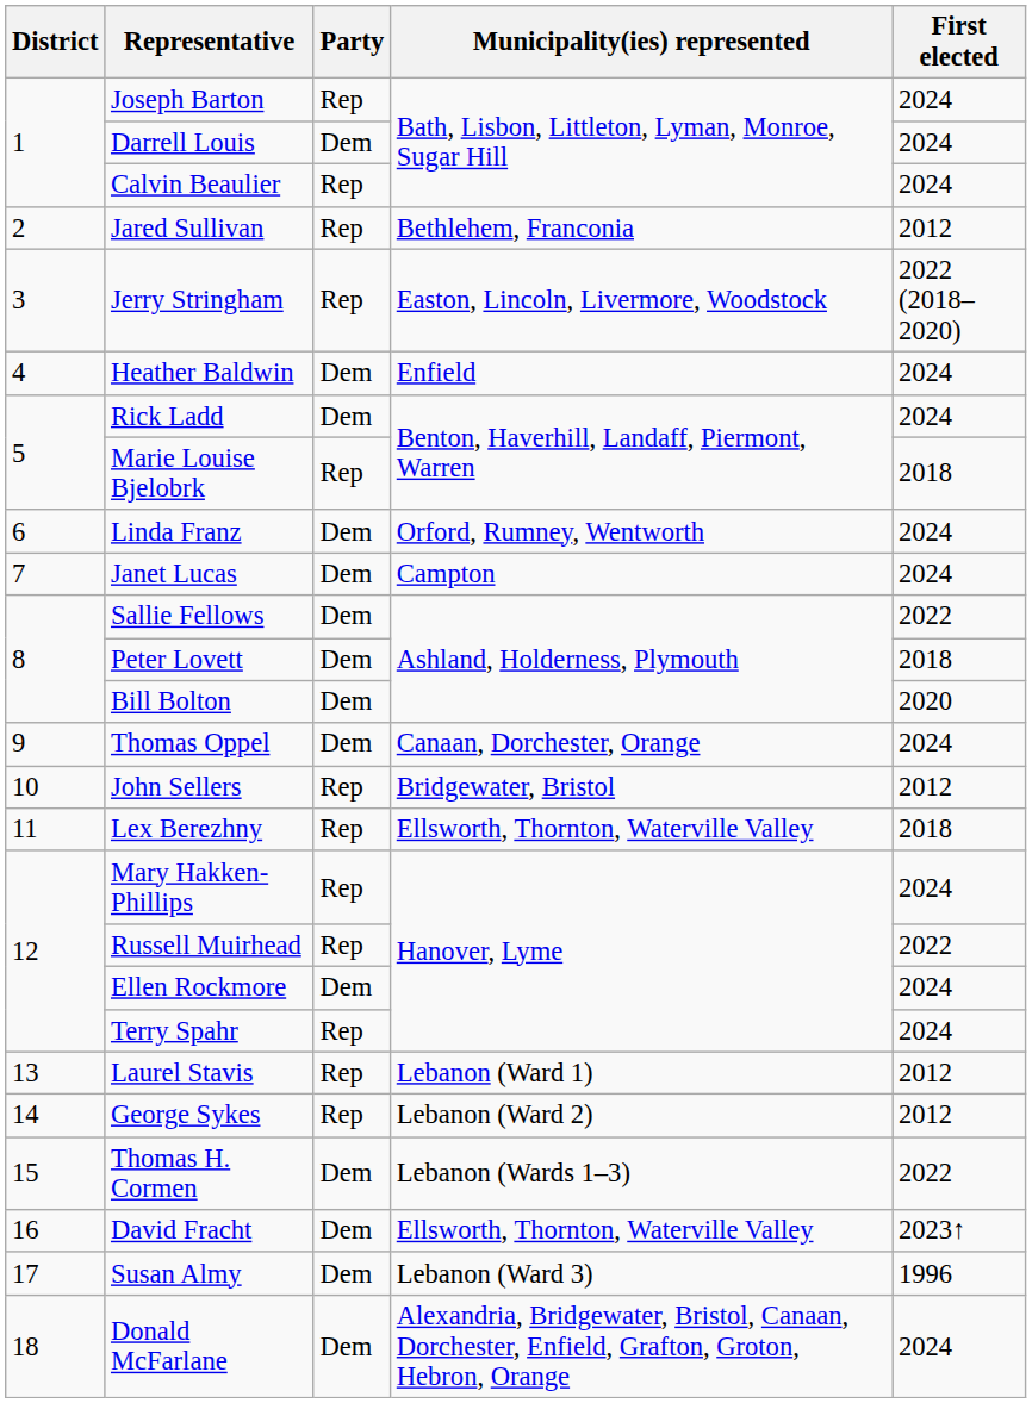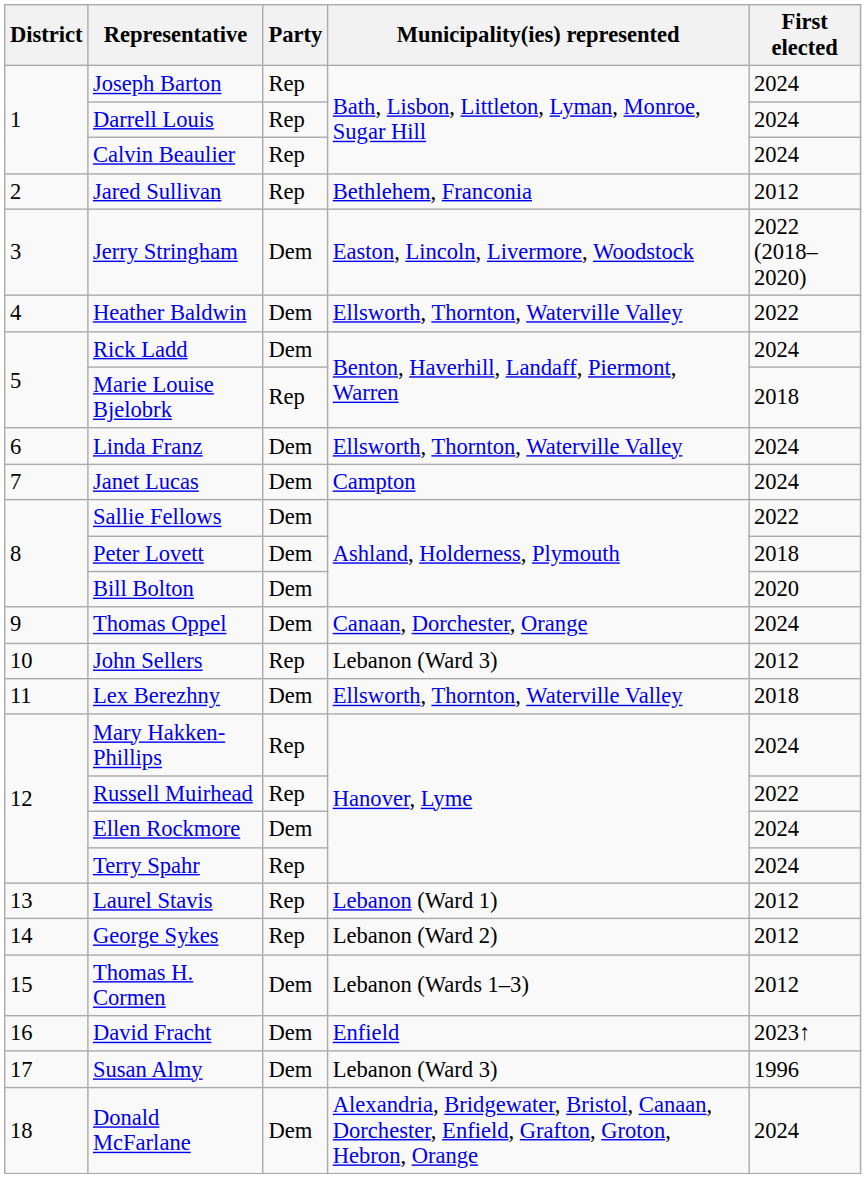 <table class="wikitable sortable">
 <tr>
 <th>District</th>
 <th>Representative</th>
 <th>Party</th>
 <th>Municipality(ies) represented</th>
 <th>First elected</th>
 </tr>
 <tr>
 <td rowspan=3>1</td>
 <td><a href='#'>Joseph Barton</a></td>
 <td>Rep</td>
 <td rowspan=3><a href='#'>Bath</a>, <a href='#'>Lisbon</a>, <a href='#'>Littleton</a>, <a href='#'>Lyman</a>, <a href='#'>Monroe</a>, <a href='#'>Sugar Hill</a></td>
 <td>2024</td>
 </tr>
 <tr>
 <td><a href='#'>Darrell Louis</a></td>
-<td>Dem</td>
+<td>Rep</td>
 <td>2024</td>
 </tr>
 <tr>
 <td><a href='#'>Calvin Beaulier</a></td>
 <td>Rep</td>
 <td>2024</td>
 </tr>
 <tr>
 <td>2</td>
 <td><a href='#'>Jared Sullivan</a></td>
 <td>Rep</td>
 <td><a href='#'>Bethlehem</a>, <a href='#'>Franconia</a></td>
 <td>2012</td>
 </tr>
 <tr>
 <td>3</td>
 <td><a href='#'>Jerry Stringham</a></td>
-<td>Rep</td>
+<td>Dem</td>
 <td><a href='#'>Easton</a>, <a href='#'>Lincoln</a>, <a href='#'>Livermore</a>, <a href='#'>Woodstock</a></td>
 <td>2022 (2018–2020)</td>
 </tr>
 <tr>
 <td>4</td>
 <td><a href='#'>Heather Baldwin</a></td>
 <td>Dem</td>
-<td><a href='#'>Enfield</a></td>
-<td>2024</td>
+<td><a href='#'>Ellsworth</a>, <a href='#'>Thornton</a>, <a href='#'>Waterville Valley</a></td>
+<td>2022</td>
 </tr>
 <tr>
 <td rowspan=2>5</td>
 <td><a href='#'>Rick Ladd</a></td>
 <td>Dem</td>
 <td rowspan=2><a href='#'>Benton</a>, <a href='#'>Haverhill</a>, <a href='#'>Landaff</a>, <a href='#'>Piermont</a>, <a href='#'>Warren</a></td>
 <td>2024</td>
 </tr>
 <tr>
 <td><a href='#'>Marie Louise Bjelobrk</a></td>
 <td>Rep</td>
 <td>2018</td>
 </tr>
 <tr>
 <td>6</td>
 <td><a href='#'>Linda Franz</a></td>
 <td>Dem</td>
-<td><a href='#'>Orford</a>, <a href='#'>Rumney</a>, <a href='#'>Wentworth</a></td>
+<td><a href='#'>Ellsworth</a>, <a href='#'>Thornton</a>, <a href='#'>Waterville Valley</a></td>
 <td>2024</td>
 </tr>
 <tr>
 <td>7</td>
 <td><a href='#'>Janet Lucas</a></td>
 <td>Dem</td>
 <td><a href='#'>Campton</a></td>
 <td>2024</td>
 </tr>
 <tr>
 <td rowspan=3>8</td>
 <td><a href='#'>Sallie Fellows</a></td>
 <td>Dem</td>
 <td rowspan=3><a href='#'>Ashland</a>, <a href='#'>Holderness</a>, <a href='#'>Plymouth</a></td>
 <td>2022</td>
 </tr>
 <tr>
 <td><a href='#'>Peter Lovett</a></td>
 <td>Dem</td>
 <td>2018</td>
 </tr>
 <tr>
 <td><a href='#'>Bill Bolton</a></td>
 <td>Dem</td>
 <td>2020</td>
 </tr>
 <tr>
 <td>9</td>
 <td><a href='#'>Thomas Oppel</a></td>
 <td>Dem</td>
 <td><a href='#'>Canaan</a>, <a href='#'>Dorchester</a>, <a href='#'>Orange</a></td>
 <td>2024</td>
 </tr>
 <tr>
 <td>10</td>
 <td><a href='#'>John Sellers</a></td>
 <td>Rep</td>
-<td><a href='#'>Bridgewater</a>, <a href='#'>Bristol</a></td>
+<td>Lebanon (Ward 3)</td>
 <td>2012</td>
 </tr>
 <tr>
 <td>11</td>
 <td><a href='#'>Lex Berezhny</a></td>
-<td>Rep</td>
+<td>Dem</td>
 <td><a href='#'>Ellsworth</a>, <a href='#'>Thornton</a>, <a href='#'>Waterville Valley</a></td>
 <td>2018</td>
 </tr>
 <tr>
 <td rowspan=4>12</td>
 <td><a href='#'>Mary Hakken-Phillips</a></td>
 <td>Rep</td>
 <td rowspan=4><a href='#'>Hanover</a>, <a href='#'>Lyme</a></td>
 <td>2024</td>
 </tr>
 <tr>
 <td><a href='#'>Russell Muirhead</a></td>
 <td>Rep</td>
 <td>2022</td>
 </tr>
 <tr>
 <td><a href='#'>Ellen Rockmore</a></td>
 <td>Dem</td>
 <td>2024</td>
 </tr>
 <tr>
 <td><a href='#'>Terry Spahr</a></td>
 <td>Rep</td>
 <td>2024</td>
 </tr>
 <tr>
 <td>13</td>
 <td><a href='#'>Laurel Stavis</a></td>
 <td>Rep</td>
 <td><a href='#'>Lebanon</a> (Ward 1)</td>
 <td>2012</td>
 </tr>
 <tr>
 <td>14</td>
 <td><a href='#'>George Sykes</a></td>
 <td>Rep</td>
 <td>Lebanon (Ward 2)</td>
 <td>2012</td>
 </tr>
 <tr>
 <td>15</td>
 <td><a href='#'>Thomas H. Cormen</a></td>
 <td>Dem</td>
 <td>Lebanon (Wards 1–3)</td>
-<td>2022</td>
+<td>2012</td>
 </tr>
 <tr>
 <td>16</td>
 <td><a href='#'>David Fracht</a></td>
 <td>Dem</td>
-<td><a href='#'>Ellsworth</a>, <a href='#'>Thornton</a>, <a href='#'>Waterville Valley</a></td>
+<td><a href='#'>Enfield</a></td>
 <td>2023↑</td>
 </tr>
 <tr>
 <td>17</td>
 <td><a href='#'>Susan Almy</a></td>
 <td>Dem</td>
 <td>Lebanon (Ward 3)</td>
 <td>1996</td>
 </tr>
 <tr>
 <td>18</td>
 <td><a href='#'>Donald McFarlane</a></td>
 <td>Dem</td>
 <td><a href='#'>Alexandria</a>, <a href='#'>Bridgewater</a>, <a href='#'>Bristol</a>, <a href='#'>Canaan</a>, <a href='#'>Dorchester</a>, <a href='#'>Enfield</a>, <a href='#'>Grafton</a>, <a href='#'>Groton</a>, <a href='#'>Hebron</a>, <a href='#'>Orange</a></td>
 <td>2024</td>
 </tr>
 </table>
